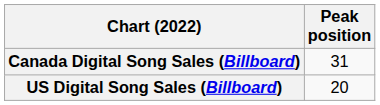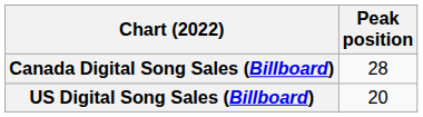 <table class="wikitable plainrowheaders" style="text-align:center">
 <tr>
 <th scope="col">Chart (2022)</th>
 <th scope="col">Peak<br>position</th>
 </tr>
 <tr>
 <th scope="row">Canada Digital Song Sales (<em><a href='#'>Billboard</a></em>)</th>
-<td>31</td>
+<td>28</td>
 </tr>
 <tr>
 <th scope="row">US Digital Song Sales (<em><a href='#'>Billboard</a></em>)</th>
 <td>20</td>
 </tr>
 </table>
